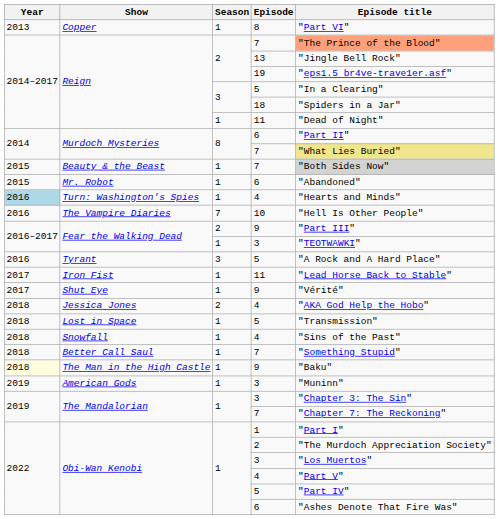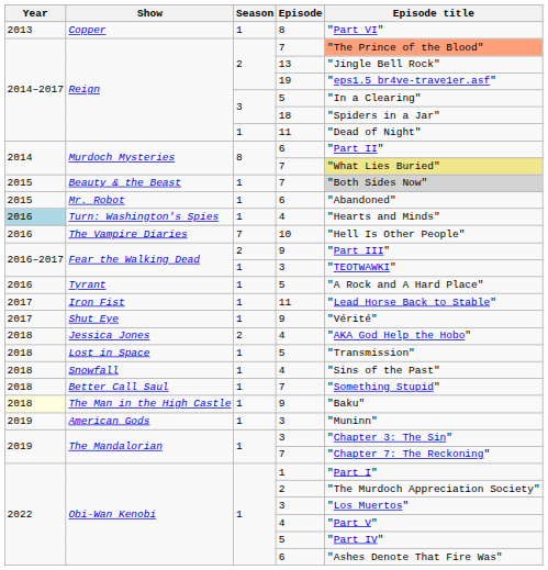 <table class="wikitable">
 <tr style="background:#ccc; text-align:center;">
 <th>Year</th>
 <th>Show</th>
 <th>Season</th>
 <th>Episode</th>
 <th>Episode title</th>
 </tr>
 <tr>
 <td>2013</td>
 <td><a href='#'><em>Copper</em></a></td>
 <td>1</td>
 <td>8</td>
 <td>"<a href='#'>Part VI</a>"</td>
 </tr>
 <tr>
 <td rowspan="6">2014–2017</td>
 <td rowspan="6"><a href='#'><em>Reign</em></a></td>
 <td rowspan="3">2</td>
 <td>7</td>
 <td style="background: lightsalmon;">"The Prince of the Blood"</td>
 </tr>
 <tr>
 <td>13</td>
 <td>"Jingle Bell Rock"</td>
 </tr>
 <tr>
 <td>19</td>
 <td>"<a href='#'>eps1.5 br4ve-trave1er.asf</a>"</td>
 </tr>
 <tr>
 <td rowspan="2">3</td>
 <td>5</td>
 <td>"In a Clearing"</td>
 </tr>
 <tr>
 <td>18</td>
 <td>"Spiders in a Jar"</td>
 </tr>
 <tr>
 <td>1</td>
 <td>11</td>
 <td>"Dead of Night"</td>
 </tr>
 <tr>
 <td rowspan="2">2014</td>
 <td rowspan="2"><em><a href='#'>Murdoch Mysteries</a></em></td>
 <td rowspan="2">8</td>
 <td>6</td>
 <td>"<a href='#'>Part II</a>"</td>
 </tr>
 <tr>
 <td>7</td>
 <td style="background: khaki;">"What Lies Buried"</td>
 </tr>
 <tr>
 <td>2015</td>
 <td><em><a href='#'>Beauty & the Beast</a></em></td>
 <td>1</td>
 <td>7</td>
 <td style="background: lightgrey;">"Both Sides Now"</td>
 </tr>
 <tr>
 <td>2015</td>
 <td><em><a href='#'>Mr. Robot</a></em></td>
 <td>1</td>
 <td>6</td>
 <td>"Abandoned"</td>
 </tr>
 <tr>
 <td style="background: lightblue;">2016</td>
 <td><em><a href='#'>Turn: Washington's Spies</a></em></td>
 <td>1</td>
 <td>4</td>
 <td>"Hearts and Minds"</td>
 </tr>
 <tr>
 <td>2016</td>
 <td><em><a href='#'>The Vampire Diaries</a></em></td>
 <td>7</td>
 <td>10</td>
 <td>"Hell Is Other People"</td>
 </tr>
 <tr>
 <td rowspan="2">2016–2017</td>
 <td rowspan="2"><em><a href='#'>Fear the Walking Dead</a></em></td>
 <td>2</td>
 <td>9</td>
 <td>"<a href='#'>Part III</a>"</td>
 </tr>
 <tr>
 <td>1</td>
 <td>3</td>
 <td>"<a href='#'>TEOTWAWKI</a>"</td>
 </tr>
 <tr>
 <td>2016</td>
 <td><em><a href='#'>Tyrant</a></em></td>
-<td>3</td>
+<td>1</td>
 <td>5</td>
 <td>"A Rock and A Hard Place"</td>
 </tr>
 <tr>
 <td>2017</td>
 <td><em><a href='#'>Iron Fist</a></em></td>
 <td>1</td>
 <td>11</td>
 <td>"<a href='#'>Lead Horse Back to Stable</a>"</td>
 </tr>
 <tr>
 <td>2017</td>
 <td><em><a href='#'>Shut Eye</a></em></td>
 <td>1</td>
 <td>9</td>
 <td>"Vérité"</td>
 </tr>
 <tr>
 <td>2018</td>
 <td><em><a href='#'>Jessica Jones</a></em></td>
 <td>2</td>
 <td>4</td>
 <td>"<a href='#'>AKA God Help the Hobo</a>"</td>
 </tr>
 <tr>
 <td>2018</td>
 <td><em><a href='#'>Lost in Space</a></em></td>
 <td>1</td>
 <td>5</td>
 <td>"Transmission"</td>
 </tr>
 <tr>
 <td>2018</td>
 <td><a href='#'><em>Snowfall</em></a></td>
 <td>1</td>
 <td>4</td>
 <td>"Sins of the Past"</td>
 </tr>
 <tr>
 <td>2018</td>
 <td><em><a href='#'>Better Call Saul</a></em></td>
 <td>1</td>
 <td>7</td>
 <td>"<a href='#'>Something Stupid</a>"</td>
 </tr>
 <tr>
 <td style="background: lightyellow;">2018</td>
 <td><a href='#'><em>The Man in the High Castle</em></a></td>
 <td>1</td>
 <td>9</td>
 <td>"Baku"</td>
 </tr>
 <tr>
 <td>2019</td>
 <td><a href='#'><em>American Gods</em></a></td>
 <td>1</td>
 <td>3</td>
 <td>"Muninn"</td>
 </tr>
 <tr>
 <td rowspan="2">2019</td>
 <td rowspan="2"><em><a href='#'>The Mandalorian</a></em></td>
 <td rowspan="2">1</td>
 <td>3</td>
 <td>"<a href='#'>Chapter 3: The Sin</a>"</td>
 </tr>
 <tr>
 <td>7</td>
 <td>"<a href='#'>Chapter 7: The Reckoning</a>"</td>
 </tr>
 <tr>
 <td rowspan="6">2022</td>
 <td rowspan="6"><em><a href='#'>Obi-Wan Kenobi</a></em></td>
 <td rowspan="6">1</td>
 <td>1</td>
 <td>"<a href='#'>Part I</a>"</td>
 </tr>
 <tr>
 <td>2</td>
 <td>"The Murdoch Appreciation Society"</td>
 </tr>
 <tr>
 <td>3</td>
 <td>"<a href='#'>Los Muertos</a>"</td>
 </tr>
 <tr>
 <td>4</td>
 <td>"<a href='#'>Part V</a>"</td>
 </tr>
 <tr>
 <td>5</td>
 <td>"<a href='#'>Part IV</a>"</td>
 </tr>
 <tr>
 <td>6</td>
 <td>"Ashes Denote That Fire Was"</td>
 </tr>
 </table>
